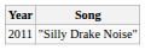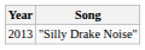 <table class="wikitable">
 <tr>
 <th>Year</th>
 <th>Song</th>
 </tr>
 <tr>
-<td>2011</td>
+<td>2013</td>
 <td>"Silly Drake Noise"</td>
 </tr>
 </table>
